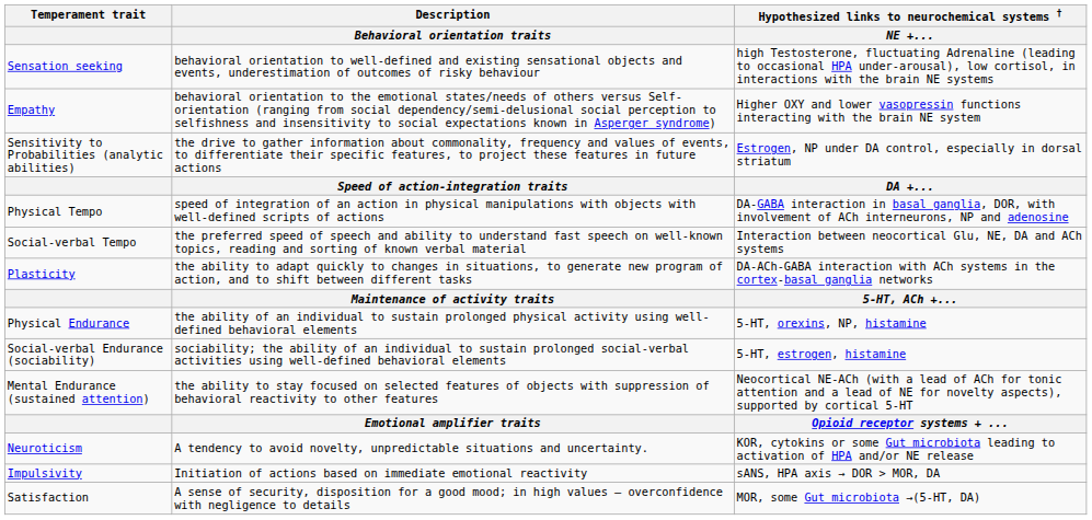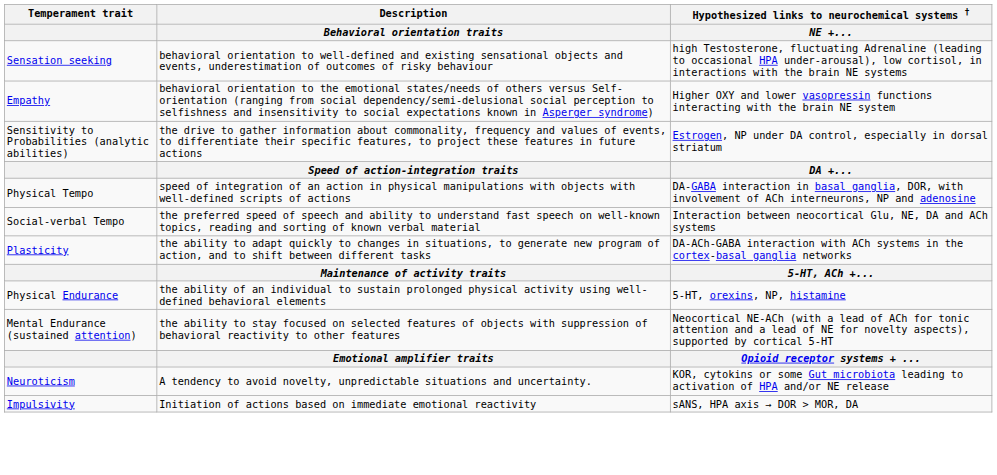 <table class="wikitable">
 <tr>
 <th><strong> Temperament trait </strong></th>
 <th><strong> Description </strong></th>
 <th><strong> Hypothesized links to neurochemical systems </strong><sup>†</sup></th>
 </tr>
 <tr>
 <th></th>
 <th><em>Behavioral orientation traits </em></th>
 <th><em>NE +...</em></th>
 </tr>
 <tr>
 <td><a href='#'>Sensation seeking</a></td>
 <td>behavioral orientation to well-defined and existing sensational objects and events, underestimation of outcomes of risky behaviour</td>
 <td>high Testosterone, fluctuating Adrenaline (leading to occasional <a href='#'>HPA</a> under-arousal), low cortisol, in interactions with the brain NE systems</td>
 </tr>
 <tr>
 <td><a href='#'>Empathy</a></td>
 <td>behavioral orientation to the emotional states/needs of others versus Self-orientation (ranging from social dependency/semi-delusional social perception to selfishness and insensitivity to social expectations known in <a href='#'>Asperger syndrome</a>)</td>
 <td>Higher OXY and lower <a href='#'>vasopressin</a> functions interacting with the brain NE system</td>
 </tr>
 <tr>
 <td>Sensitivity to Probabilities (analytic abilities)</td>
 <td>the drive to gather information about commonality, frequency and values of events, to differentiate their specific features, to project these features in future actions</td>
 <td><a href='#'>Estrogen</a>, NP under DA control, especially in dorsal striatum</td>
 </tr>
 <tr>
 <th></th>
 <th><em>Speed of action-integration traits</em></th>
 <th><em>DA +...</em></th>
 </tr>
 <tr>
 <td>Physical Tempo</td>
 <td>speed of integration of an action in physical manipulations with objects with well-defined scripts of actions</td>
 <td>DA-<a href='#'>GABA</a> interaction in <a href='#'>basal ganglia</a>, DOR, with involvement of ACh interneurons, NP and <a href='#'>adenosine</a></td>
 </tr>
 <tr>
 <td>Social-verbal Tempo</td>
 <td>the preferred speed of speech and ability to understand fast speech on well-known topics, reading and sorting of known verbal material</td>
 <td>Interaction between neocortical Glu, NE, DA and ACh systems</td>
 </tr>
 <tr>
 <td><a href='#'>Plasticity</a></td>
 <td>the ability to adapt quickly to changes in situations, to generate new program of action, and to shift between different tasks</td>
 <td>DA-ACh-GABA interaction with ACh systems in the <a href='#'>cortex</a>-<a href='#'>basal ganglia</a> networks</td>
 </tr>
 <tr>
 <th></th>
 <th><em>Maintenance of activity traits</em></th>
 <th><em>5-HT, ACh +...</em></th>
 </tr>
 <tr>
 <td>Physical <a href='#'>Endurance</a></td>
 <td>the ability of an individual to sustain prolonged physical activity using well-defined behavioral elements</td>
 <td>5-HT, <a href='#'>orexins</a>, NP, <a href='#'>histamine</a></td>
 </tr>
 <tr>
-<td>Social-verbal Endurance (sociability)</td>
-<td>sociability; the ability of an individual to sustain prolonged social-verbal activities using well-defined behavioral elements</td>
-<td>5-HT, <a href='#'>estrogen</a>, <a href='#'>histamine</a></td>
-</tr>
-<tr>
 <td>Mental Endurance (sustained <a href='#'>attention</a>)</td>
 <td>the ability to stay focused on selected features of objects with suppression of behavioral reactivity to other features</td>
 <td>Neocortical NE-ACh (with a lead of ACh for tonic attention and a lead of NE for novelty aspects), supported by cortical 5-HT</td>
 </tr>
 <tr>
 <th></th>
 <th><em>Emotional amplifier traits</em></th>
 <th><em><a href='#'>Opioid receptor</a> systems + ...</em></th>
 </tr>
 <tr>
 <td><a href='#'>Neuroticism</a></td>
 <td>A tendency to avoid novelty, unpredictable situations and uncertainty.</td>
 <td>KOR, cytokins or some <a href='#'>Gut microbiota</a> leading to activation of <a href='#'>HPA</a> and/or NE release</td>
 </tr>
 <tr>
 <td><a href='#'>Impulsivity</a></td>
 <td>Initiation of actions based on immediate emotional reactivity</td>
 <td>sANS, HPA axis → DOR > MOR, DA</td>
 </tr>
-<tr>
-<td>Satisfaction</td>
-<td>A sense of security, disposition for a good mood; in high values – overconfidence with negligence to details</td>
-<td>MOR, some <a href='#'>Gut microbiota</a> →(5-HT, DA)</td>
-</tr>
 </table>
